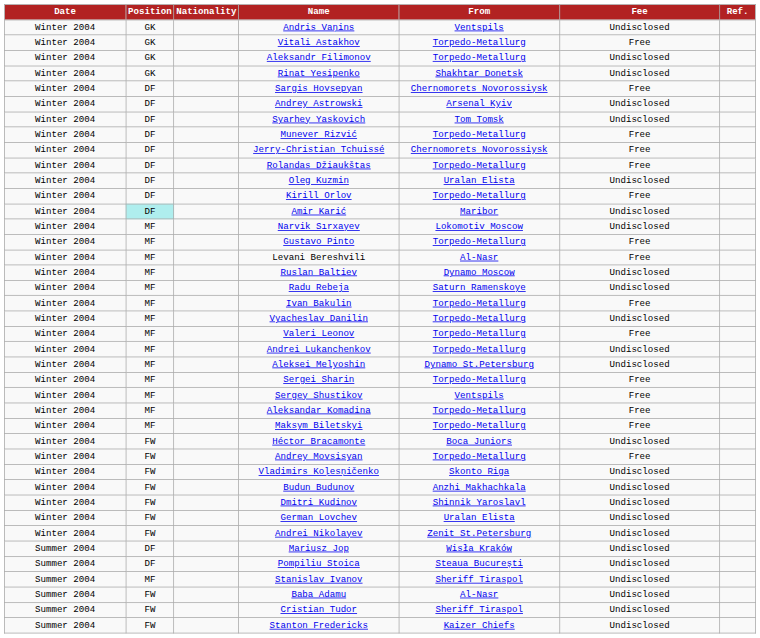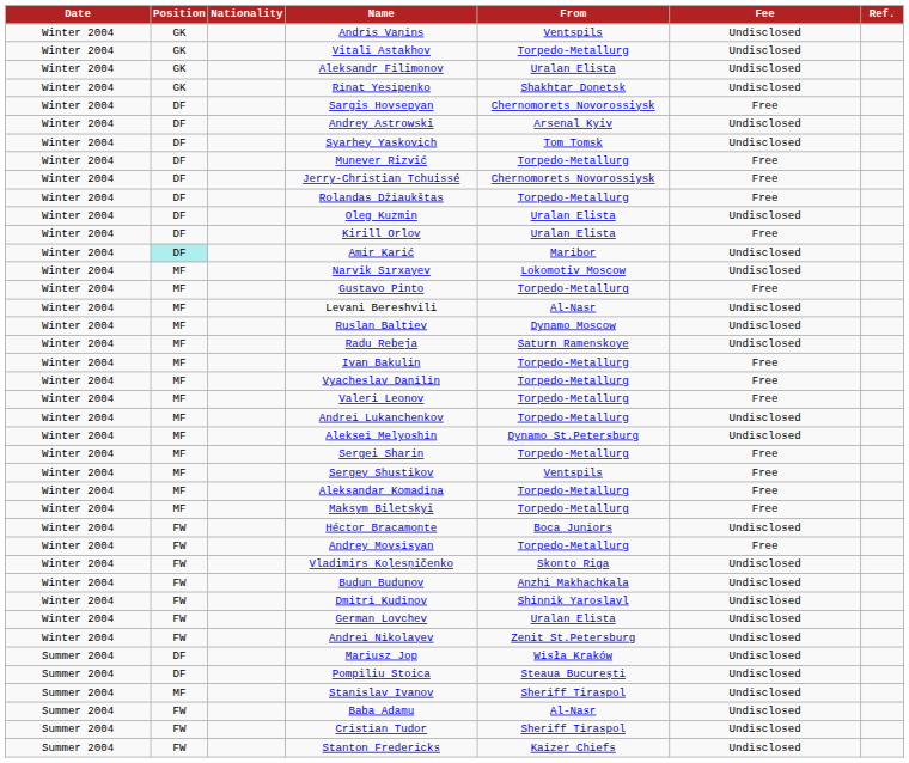 <table class="wikitable"  style="text-align:center; font-size:90%; ">
 <tr>
 <th style="background:#B22222; color:white; width:150px;">Date</th>
 <th style="background:#B22222; color:white; width:50px;">Position</th>
 <th style="background:#B22222; color:white; width:50px;">Nationality</th>
 <th style="background:#B22222; color:white; width:200px;">Name</th>
 <th style="background:#B22222; color:white; width:200px;">From</th>
 <th style="background:#B22222; color:white; width:200px;">Fee</th>
 <th style="background:#B22222; color:white; width:40px;">Ref.</th>
 </tr>
 <tr>
 <td>Winter 2004</td>
 <td>GK</td>
 <td></td>
 <td><a href='#'>Andris Vaņins</a></td>
 <td><a href='#'>Ventspils</a></td>
 <td>Undisclosed</td>
 <td></td>
 </tr>
 <tr>
 <td>Winter 2004</td>
 <td>GK</td>
 <td></td>
 <td><a href='#'>Vitali Astakhov</a></td>
 <td><a href='#'>Torpedo-Metallurg</a></td>
-<td>Free</td>
+<td>Undisclosed</td>
 <td></td>
 </tr>
 <tr>
 <td>Winter 2004</td>
 <td>GK</td>
 <td></td>
 <td><a href='#'>Aleksandr Filimonov</a></td>
-<td><a href='#'>Torpedo-Metallurg</a></td>
+<td><a href='#'>Uralan Elista</a></td>
 <td>Undisclosed</td>
 <td></td>
 </tr>
 <tr>
 <td>Winter 2004</td>
 <td>GK</td>
 <td></td>
 <td><a href='#'>Rinat Yesipenko</a></td>
 <td><a href='#'>Shakhtar Donetsk</a></td>
 <td>Undisclosed</td>
 <td></td>
 </tr>
 <tr>
 <td>Winter 2004</td>
 <td>DF</td>
 <td></td>
 <td><a href='#'>Sargis Hovsepyan</a></td>
 <td><a href='#'>Chernomorets Novorossiysk</a></td>
 <td>Free</td>
 <td></td>
 </tr>
 <tr>
 <td>Winter 2004</td>
 <td>DF</td>
 <td></td>
 <td><a href='#'>Andrey Astrowski</a></td>
 <td><a href='#'>Arsenal Kyiv</a></td>
 <td>Undisclosed</td>
 <td></td>
 </tr>
 <tr>
 <td>Winter 2004</td>
 <td>DF</td>
 <td></td>
 <td><a href='#'>Syarhey Yaskovich</a></td>
 <td><a href='#'>Tom Tomsk</a></td>
 <td>Undisclosed</td>
 <td></td>
 </tr>
 <tr>
 <td>Winter 2004</td>
 <td>DF</td>
 <td></td>
 <td><a href='#'>Munever Rizvić</a></td>
 <td><a href='#'>Torpedo-Metallurg</a></td>
 <td>Free</td>
 <td></td>
 </tr>
 <tr>
 <td>Winter 2004</td>
 <td>DF</td>
 <td></td>
 <td><a href='#'>Jerry-Christian Tchuissé</a></td>
 <td><a href='#'>Chernomorets Novorossiysk</a></td>
 <td>Free</td>
 <td></td>
 </tr>
 <tr>
 <td>Winter 2004</td>
 <td>DF</td>
 <td></td>
 <td><a href='#'>Rolandas Džiaukštas</a></td>
 <td><a href='#'>Torpedo-Metallurg</a></td>
 <td>Free</td>
 <td></td>
 </tr>
 <tr>
 <td>Winter 2004</td>
 <td>DF</td>
 <td></td>
 <td><a href='#'>Oleg Kuzmin</a></td>
 <td><a href='#'>Uralan Elista</a></td>
 <td>Undisclosed</td>
 <td></td>
 </tr>
 <tr>
 <td>Winter 2004</td>
 <td>DF</td>
 <td></td>
 <td><a href='#'>Kirill Orlov</a></td>
-<td><a href='#'>Torpedo-Metallurg</a></td>
+<td><a href='#'>Uralan Elista</a></td>
 <td>Free</td>
 <td></td>
 </tr>
 <tr>
 <td>Winter 2004</td>
 <td style="background: paleturquoise;">DF</td>
 <td></td>
 <td><a href='#'>Amir Karić</a></td>
 <td><a href='#'>Maribor</a></td>
 <td>Undisclosed</td>
 <td></td>
 </tr>
 <tr>
 <td>Winter 2004</td>
 <td>MF</td>
 <td></td>
 <td><a href='#'>Narvik Sırxayev</a></td>
 <td><a href='#'>Lokomotiv Moscow</a></td>
 <td>Undisclosed</td>
 <td></td>
 </tr>
 <tr>
 <td>Winter 2004</td>
 <td>MF</td>
 <td></td>
 <td><a href='#'>Gustavo Pinto</a></td>
 <td><a href='#'>Torpedo-Metallurg</a></td>
 <td>Free</td>
 <td></td>
 </tr>
 <tr>
 <td>Winter 2004</td>
 <td>MF</td>
 <td></td>
 <td>Levani Bereshvili</td>
 <td><a href='#'>Al-Nasr</a></td>
-<td>Free</td>
+<td>Undisclosed</td>
 <td></td>
 </tr>
 <tr>
 <td>Winter 2004</td>
 <td>MF</td>
 <td></td>
 <td><a href='#'>Ruslan Baltiev</a></td>
 <td><a href='#'>Dynamo Moscow</a></td>
 <td>Undisclosed</td>
 <td></td>
 </tr>
 <tr>
 <td>Winter 2004</td>
 <td>MF</td>
 <td></td>
 <td><a href='#'>Radu Rebeja</a></td>
 <td><a href='#'>Saturn Ramenskoye</a></td>
 <td>Undisclosed</td>
 <td></td>
 </tr>
 <tr>
 <td>Winter 2004</td>
 <td>MF</td>
 <td></td>
 <td><a href='#'>Ivan Bakulin</a></td>
 <td><a href='#'>Torpedo-Metallurg</a></td>
 <td>Free</td>
 <td></td>
 </tr>
 <tr>
 <td>Winter 2004</td>
 <td>MF</td>
 <td></td>
 <td><a href='#'>Vyacheslav Danilin</a></td>
 <td><a href='#'>Torpedo-Metallurg</a></td>
-<td>Undisclosed</td>
+<td>Free</td>
 <td></td>
 </tr>
 <tr>
 <td>Winter 2004</td>
 <td>MF</td>
 <td></td>
 <td><a href='#'>Valeri Leonov</a></td>
 <td><a href='#'>Torpedo-Metallurg</a></td>
 <td>Free</td>
 <td></td>
 </tr>
 <tr>
 <td>Winter 2004</td>
 <td>MF</td>
 <td></td>
 <td><a href='#'>Andrei Lukanchenkov</a></td>
 <td><a href='#'>Torpedo-Metallurg</a></td>
 <td>Undisclosed</td>
 <td></td>
 </tr>
 <tr>
 <td>Winter 2004</td>
 <td>MF</td>
 <td></td>
 <td><a href='#'>Aleksei Melyoshin</a></td>
 <td><a href='#'>Dynamo St.Petersburg</a></td>
 <td>Undisclosed</td>
 <td></td>
 </tr>
 <tr>
 <td>Winter 2004</td>
 <td>MF</td>
 <td></td>
 <td><a href='#'>Sergei Sharin</a></td>
 <td><a href='#'>Torpedo-Metallurg</a></td>
 <td>Free</td>
 <td></td>
 </tr>
 <tr>
 <td>Winter 2004</td>
 <td>MF</td>
 <td></td>
 <td><a href='#'>Sergey Shustikov</a></td>
 <td><a href='#'>Ventspils</a></td>
 <td>Free</td>
 <td></td>
 </tr>
 <tr>
 <td>Winter 2004</td>
 <td>MF</td>
 <td></td>
 <td><a href='#'>Aleksandar Komadina</a></td>
 <td><a href='#'>Torpedo-Metallurg</a></td>
 <td>Free</td>
 <td></td>
 </tr>
 <tr>
 <td>Winter 2004</td>
 <td>MF</td>
 <td></td>
 <td><a href='#'>Maksym Biletskyi</a></td>
 <td><a href='#'>Torpedo-Metallurg</a></td>
 <td>Free</td>
 <td></td>
 </tr>
 <tr>
 <td>Winter 2004</td>
 <td>FW</td>
 <td></td>
 <td><a href='#'>Héctor Bracamonte</a></td>
 <td><a href='#'>Boca Juniors</a></td>
 <td>Undisclosed</td>
 <td></td>
 </tr>
 <tr>
 <td>Winter 2004</td>
 <td>FW</td>
 <td></td>
 <td><a href='#'>Andrey Movsisyan</a></td>
 <td><a href='#'>Torpedo-Metallurg</a></td>
 <td>Free</td>
 <td></td>
 </tr>
 <tr>
 <td>Winter 2004</td>
 <td>FW</td>
 <td></td>
 <td><a href='#'>Vladimirs Koļesņičenko</a></td>
 <td><a href='#'>Skonto Riga</a></td>
 <td>Undisclosed</td>
 <td></td>
 </tr>
 <tr>
 <td>Winter 2004</td>
 <td>FW</td>
 <td></td>
 <td><a href='#'>Budun Budunov</a></td>
 <td><a href='#'>Anzhi Makhachkala</a></td>
 <td>Undisclosed</td>
 <td></td>
 </tr>
 <tr>
 <td>Winter 2004</td>
 <td>FW</td>
 <td></td>
 <td><a href='#'>Dmitri Kudinov</a></td>
 <td><a href='#'>Shinnik Yaroslavl</a></td>
 <td>Undisclosed</td>
 <td></td>
 </tr>
 <tr>
 <td>Winter 2004</td>
 <td>FW</td>
 <td></td>
 <td><a href='#'>German Lovchev</a></td>
 <td><a href='#'>Uralan Elista</a></td>
 <td>Undisclosed</td>
 <td></td>
 </tr>
 <tr>
 <td>Winter 2004</td>
 <td>FW</td>
 <td></td>
 <td><a href='#'>Andrei Nikolayev</a></td>
 <td><a href='#'>Zenit St.Petersburg</a></td>
 <td>Undisclosed</td>
 <td></td>
 </tr>
 <tr>
 <td>Summer 2004</td>
 <td>DF</td>
 <td></td>
 <td><a href='#'>Mariusz Jop</a></td>
 <td><a href='#'>Wisła Kraków</a></td>
 <td>Undisclosed</td>
 <td></td>
 </tr>
 <tr>
 <td>Summer 2004</td>
 <td>DF</td>
 <td></td>
 <td><a href='#'>Pompiliu Stoica</a></td>
 <td><a href='#'>Steaua București</a></td>
 <td>Undisclosed</td>
 <td></td>
 </tr>
 <tr>
 <td>Summer 2004</td>
 <td>MF</td>
 <td></td>
 <td><a href='#'>Stanislav Ivanov</a></td>
 <td><a href='#'>Sheriff Tiraspol</a></td>
 <td>Undisclosed</td>
 <td></td>
 </tr>
 <tr>
 <td>Summer 2004</td>
 <td>FW</td>
 <td></td>
 <td><a href='#'>Baba Adamu</a></td>
 <td><a href='#'>Al-Nasr</a></td>
 <td>Undisclosed</td>
 <td></td>
 </tr>
 <tr>
 <td>Summer 2004</td>
 <td>FW</td>
 <td></td>
 <td><a href='#'>Cristian Tudor</a></td>
 <td><a href='#'>Sheriff Tiraspol</a></td>
 <td>Undisclosed</td>
 <td></td>
 </tr>
 <tr>
 <td>Summer 2004</td>
 <td>FW</td>
 <td></td>
 <td><a href='#'>Stanton Fredericks</a></td>
 <td><a href='#'>Kaizer Chiefs</a></td>
 <td>Undisclosed</td>
 <td></td>
 </tr>
 </table>
